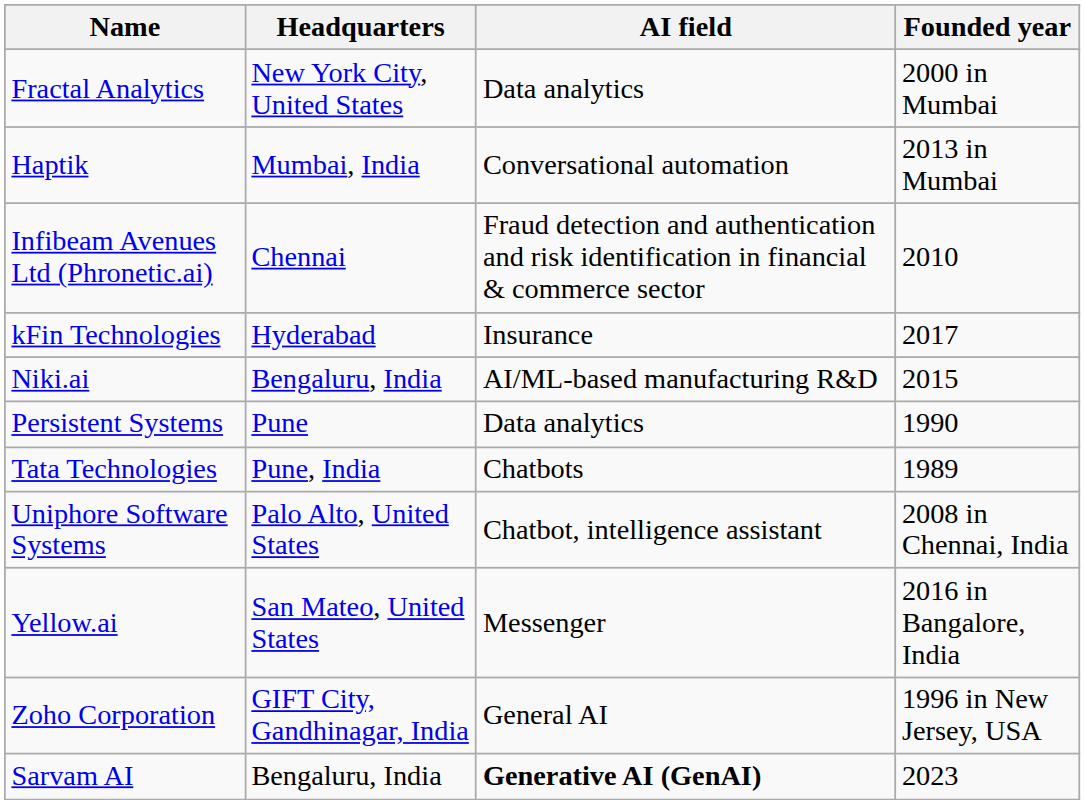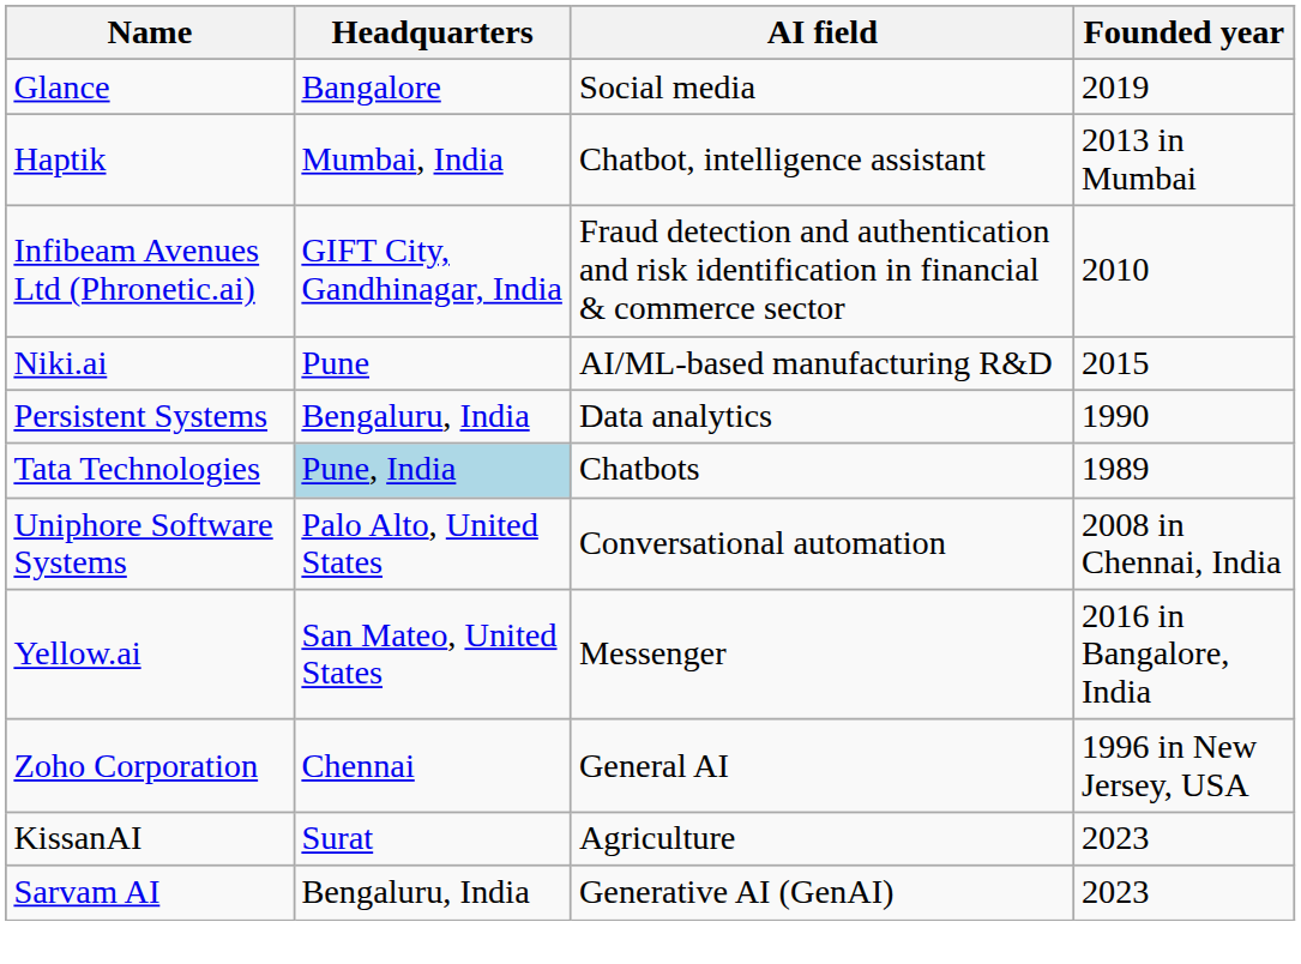 <table class="wikitable sortable">
 <tr>
 <th>Name</th>
 <th>Headquarters</th>
 <th>AI field</th>
 <th class="unsortable">Founded year</th>
 </tr>
 <tr>
-<td><a href='#'>Fractal Analytics</a></td>
-<td><a href='#'>New York City</a>, <a href='#'>United States</a></td>
-<td>Data analytics</td>
-<td>2000 in Mumbai</td>
+<td><a href='#'>Glance</a></td>
+<td><a href='#'>Bangalore</a></td>
+<td>Social media</td>
+<td>2019</td>
 </tr>
 <tr>
 <td><a href='#'>Haptik</a></td>
 <td><a href='#'>Mumbai</a>, <a href='#'>India</a></td>
-<td>Conversational automation</td>
+<td>Chatbot, intelligence assistant</td>
 <td>2013 in Mumbai</td>
 </tr>
 <tr>
 <td><a href='#'>Infibeam Avenues Ltd (Phronetic.ai)</a></td>
-<td><a href='#'>Chennai</a></td>
+<td><a href='#'>GIFT City, Gandhinagar, India</a></td>
 <td>Fraud detection and authentication and risk identification in financial & commerce sector</td>
 <td>2010</td>
 </tr>
 <tr>
-<td><a href='#'>kFin Technologies</a></td>
-<td><a href='#'>Hyderabad</a></td>
-<td>Insurance</td>
-<td>2017</td>
-</tr>
-<tr>
 <td><a href='#'>Niki.ai</a></td>
-<td><a href='#'>Bengaluru</a>, <a href='#'>India</a></td>
+<td><a href='#'>Pune</a></td>
 <td>AI/ML-based manufacturing R&D</td>
 <td>2015</td>
 </tr>
 <tr>
 <td><a href='#'>Persistent Systems</a></td>
-<td><a href='#'>Pune</a></td>
+<td><a href='#'>Bengaluru</a>, <a href='#'>India</a></td>
 <td>Data analytics</td>
 <td>1990</td>
 </tr>
 <tr>
 <td><a href='#'>Tata Technologies</a></td>
-<td><a href='#'>Pune</a>, <a href='#'>India</a></td>
+<td style="background: lightblue;"><a href='#'>Pune</a>, <a href='#'>India</a></td>
 <td>Chatbots</td>
 <td>1989</td>
 </tr>
 <tr>
 <td><a href='#'>Uniphore Software Systems</a></td>
 <td><a href='#'>Palo Alto</a>, <a href='#'>United States</a></td>
-<td>Chatbot, intelligence assistant</td>
+<td>Conversational automation</td>
 <td>2008 in Chennai, India</td>
 </tr>
 <tr>
 <td><a href='#'>Yellow.ai</a></td>
 <td><a href='#'>San Mateo</a>, <a href='#'>United States</a></td>
 <td>Messenger</td>
 <td>2016 in Bangalore, India</td>
 </tr>
 <tr>
 <td><a href='#'>Zoho Corporation</a></td>
-<td><a href='#'>GIFT City, Gandhinagar, India</a></td>
+<td><a href='#'>Chennai</a></td>
 <td>General AI</td>
 <td>1996 in New Jersey, USA</td>
 </tr>
 <tr>
+<td>KissanAI</td>
+<td><a href='#'>Surat</a></td>
+<td>Agriculture</td>
+<td>2023</td>
+</tr>
+<tr>
 <td><a href='#'>Sarvam AI</a></td>
 <td>Bengaluru, India</td>
-<td><strong>Generative AI (GenAI)</strong></td>
+<td>Generative AI (GenAI)</td>
 <td>2023</td>
 </tr>
 </table>
